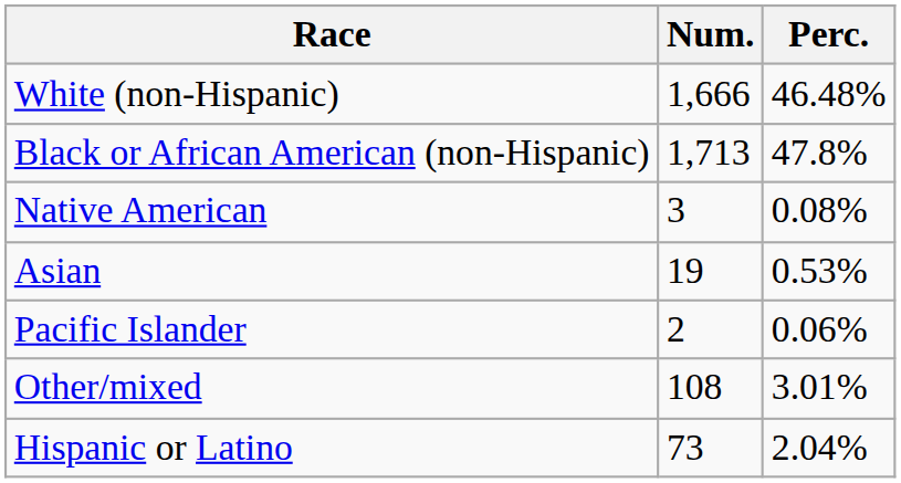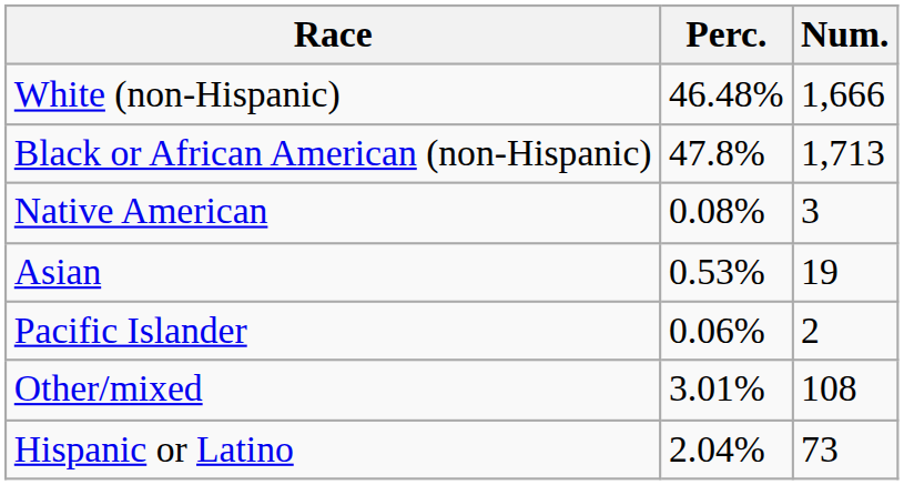 <table class="wikitable">
 <tr>
 <th>Race</th>
+<th>Perc.</th>
 <th>Num.</th>
-<th>Perc.</th>
 </tr>
 <tr>
 <td><a href='#'>White</a> (non-Hispanic)</td>
+<td>46.48%</td>
 <td>1,666</td>
-<td>46.48%</td>
 </tr>
 <tr>
 <td><a href='#'>Black or African American</a> (non-Hispanic)</td>
+<td>47.8%</td>
 <td>1,713</td>
-<td>47.8%</td>
 </tr>
 <tr>
 <td><a href='#'>Native American</a></td>
+<td>0.08%</td>
 <td>3</td>
-<td>0.08%</td>
 </tr>
 <tr>
 <td><a href='#'>Asian</a></td>
+<td>0.53%</td>
 <td>19</td>
-<td>0.53%</td>
 </tr>
 <tr>
 <td><a href='#'>Pacific Islander</a></td>
+<td>0.06%</td>
 <td>2</td>
-<td>0.06%</td>
 </tr>
 <tr>
 <td><a href='#'>Other/mixed</a></td>
+<td>3.01%</td>
 <td>108</td>
-<td>3.01%</td>
 </tr>
 <tr>
 <td><a href='#'>Hispanic</a> or <a href='#'>Latino</a></td>
+<td>2.04%</td>
 <td>73</td>
-<td>2.04%</td>
 </tr>
 </table>
